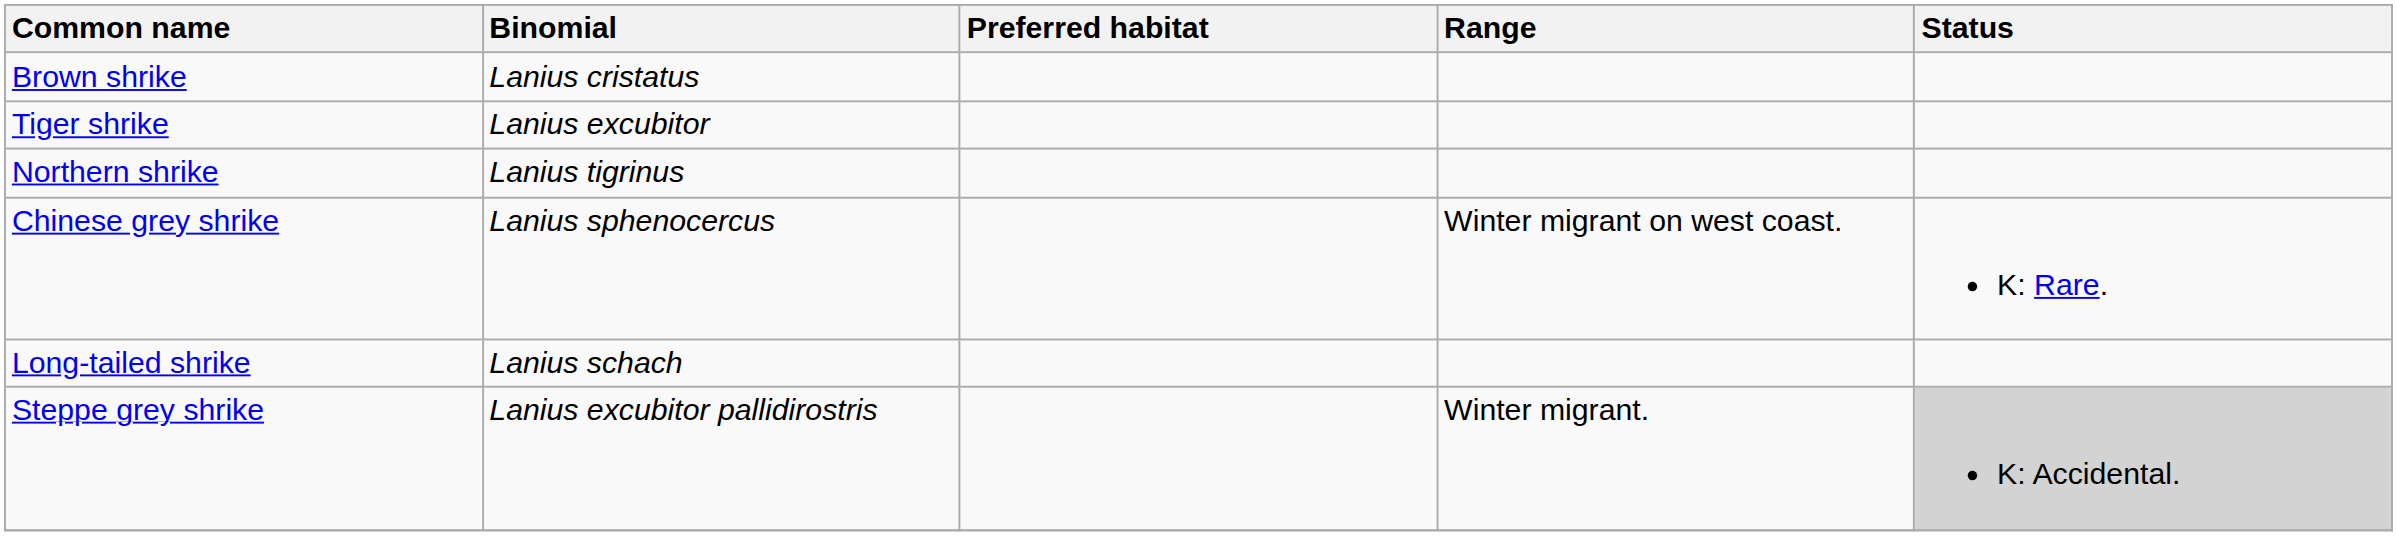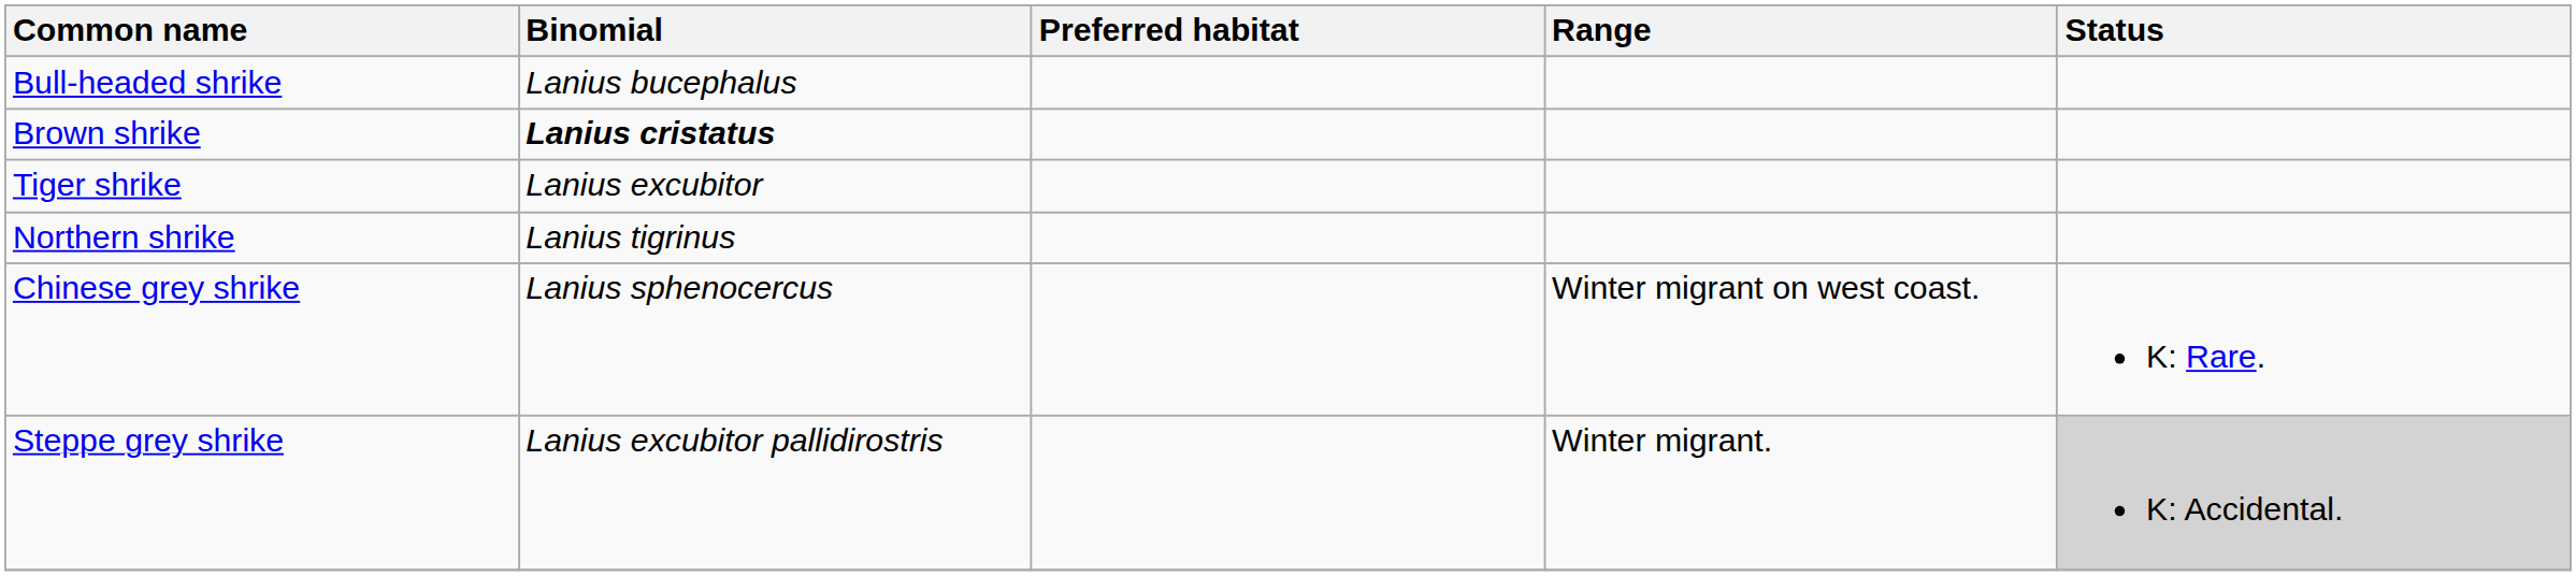 <table width=100% class="wikitable">
 <tr valign="top" bgcolor="">
 <th width=20% style="text-align:left">Common name</th>
 <th width=20% style="text-align:left">Binomial</th>
 <th width=20% style="text-align:left">Preferred habitat</th>
 <th width=20% style="text-align:left">Range</th>
 <th width=20% style="text-align:left">Status</th>
 </tr>
 <tr valign="top">
+<td><a href='#'>Bull-headed shrike</a></td>
+<td><em>Lanius bucephalus</em></td>
+<td></td>
+<td></td>
+<td></td>
+</tr>
+<tr valign="top">
 <td><a href='#'>Brown shrike</a></td>
-<td><em>Lanius cristatus</em></td>
+<td><strong><em>Lanius cristatus</em></strong></td>
 <td></td>
 <td></td>
 <td></td>
 </tr>
 <tr valign="top">
 <td><a href='#'>Tiger shrike</a></td>
 <td><em>Lanius excubitor</em></td>
 <td></td>
 <td></td>
 <td></td>
 </tr>
 <tr valign="top">
 <td><a href='#'>Northern shrike</a></td>
 <td><em>Lanius tigrinus</em></td>
 <td></td>
 <td></td>
 <td></td>
 </tr>
 <tr valign="top">
 <td><a href='#'>Chinese grey shrike</a></td>
 <td><em>Lanius sphenocercus</em></td>
 <td></td>
 <td>Winter migrant on west coast.</td>
 <td><br><ul><li>K: <a href='#'>Rare</a>.</li></ul></td>
 </tr>
 <tr valign="top">
-<td><a href='#'>Long-tailed shrike</a></td>
-<td><em>Lanius schach</em></td>
-<td></td>
-<td></td>
-<td></td>
-</tr>
-<tr valign="top">
 <td><a href='#'>Steppe grey shrike</a></td>
 <td><em>Lanius excubitor pallidirostris</em></td>
 <td></td>
 <td>Winter migrant.</td>
 <td style="background: lightgrey;"><br><ul><li>K: Accidental.</li></ul></td>
 </tr>
 <tr>
 </tr>
 </table>
